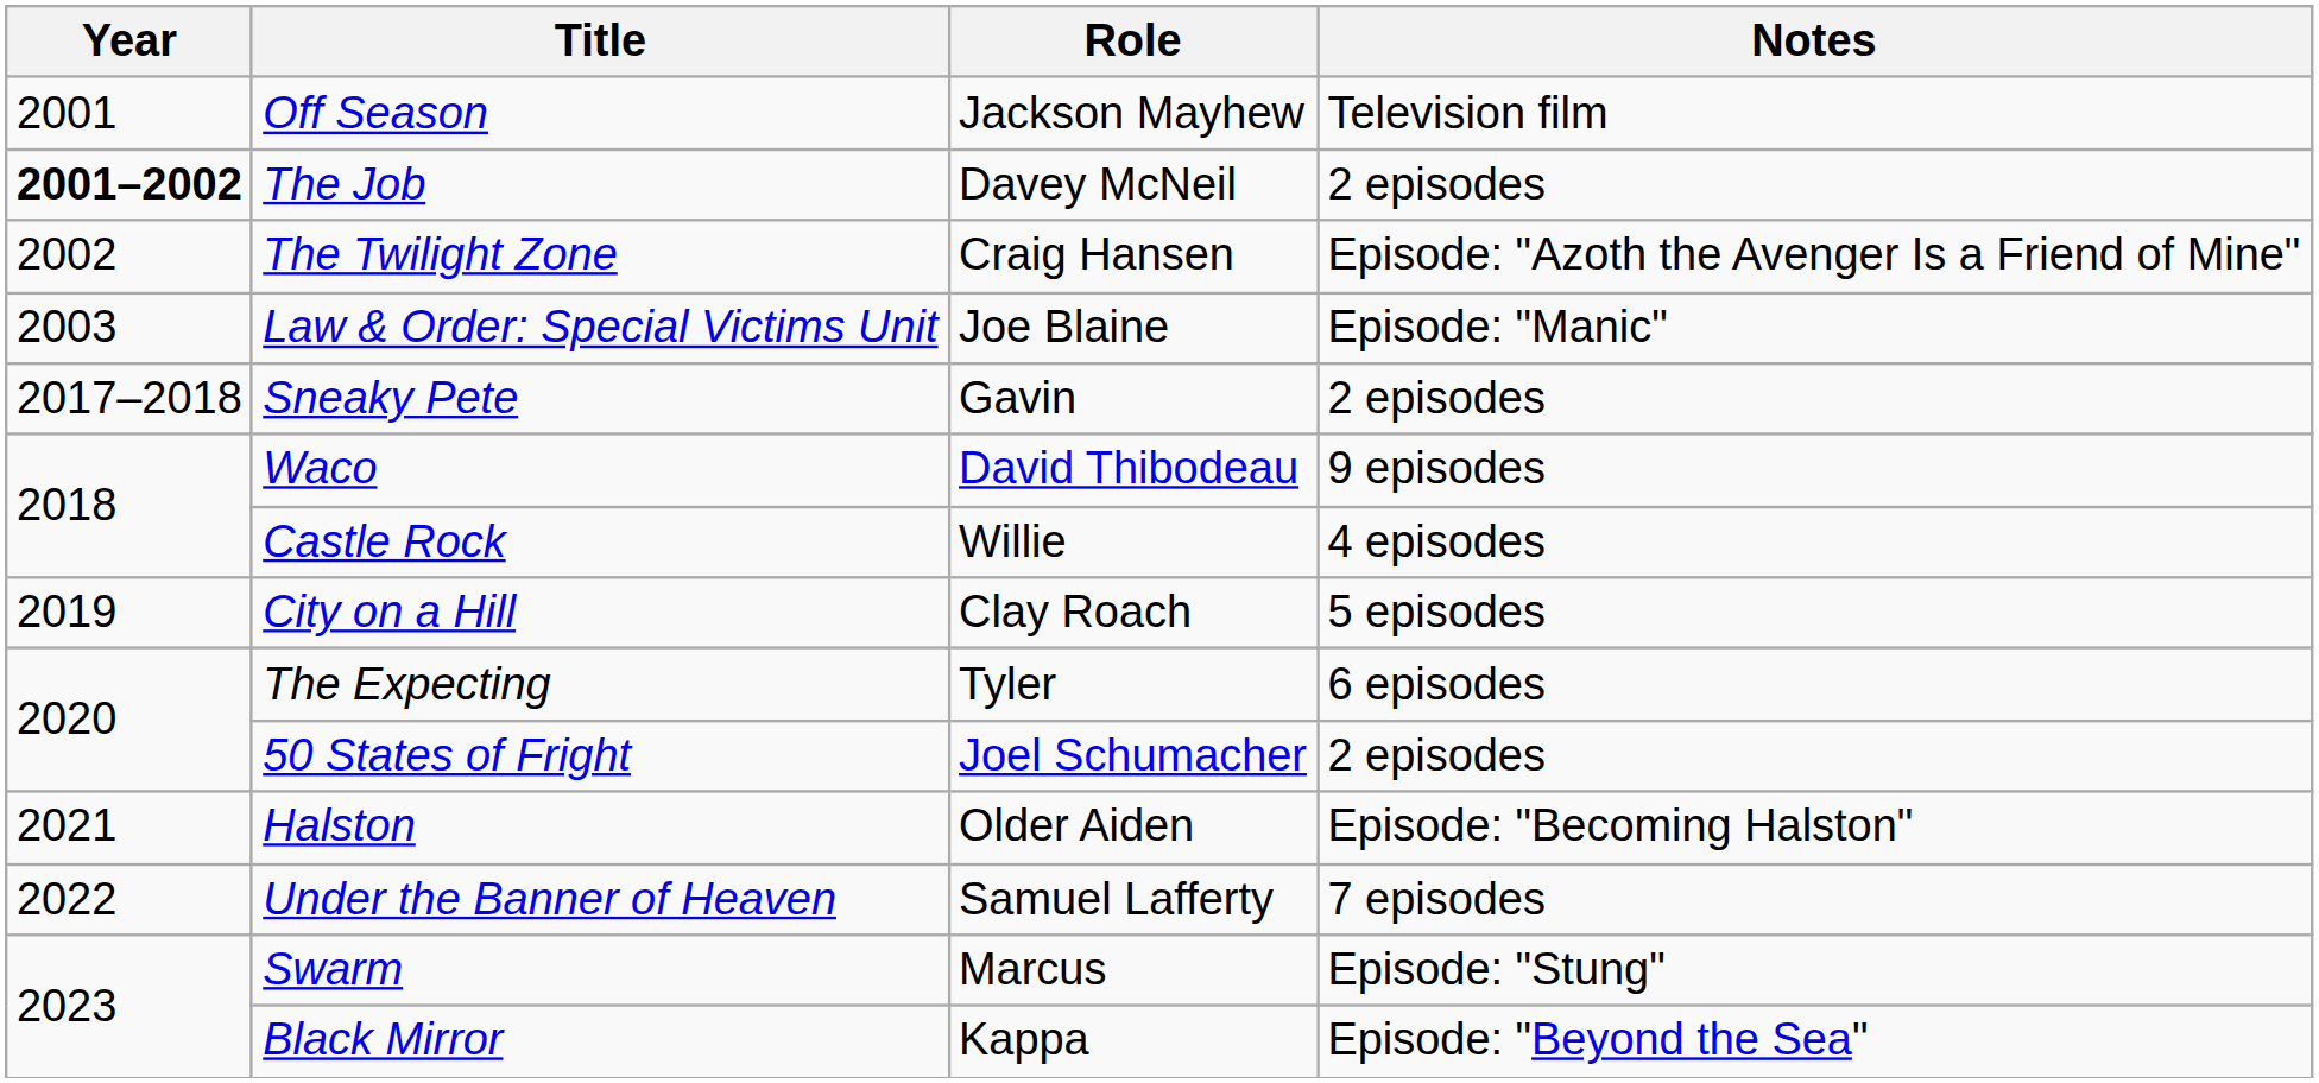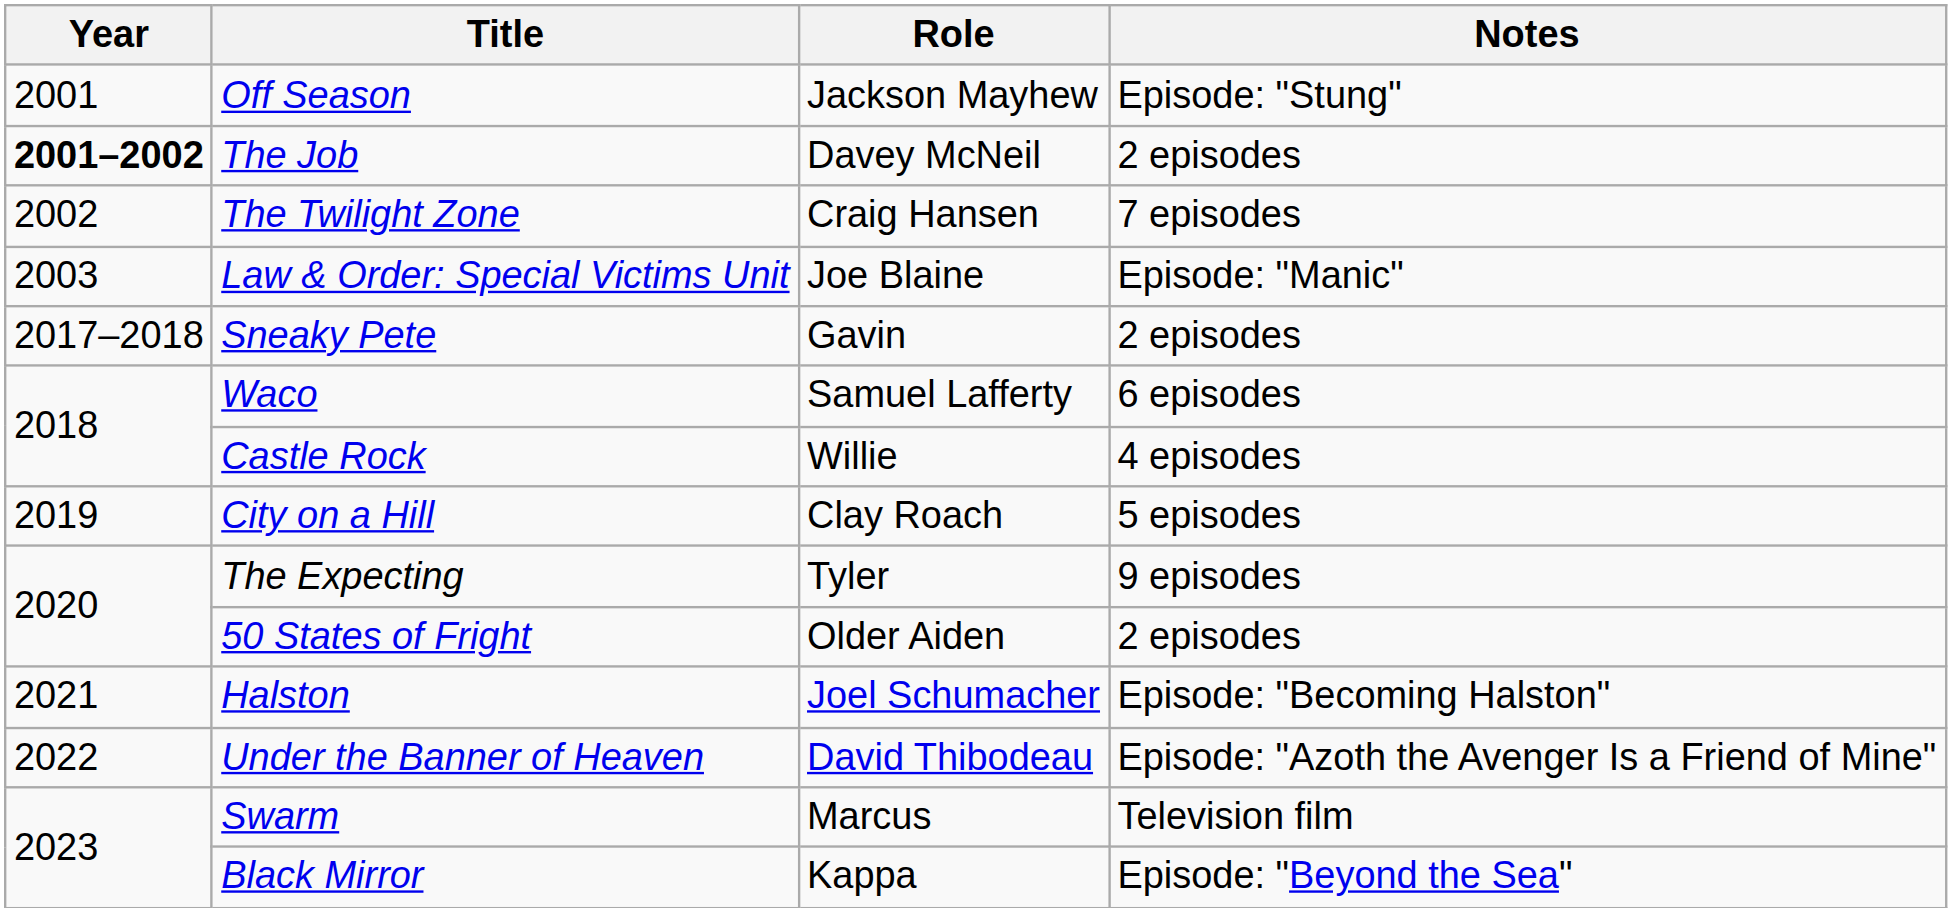 <table class="wikitable sortable">
 <tr>
 <th>Year</th>
 <th>Title</th>
 <th>Role</th>
 <th class=unsortable>Notes</th>
 </tr>
 <tr>
 <td>2001</td>
 <td><em><a href='#'>Off Season</a></em></td>
 <td>Jackson Mayhew</td>
-<td>Television film</td>
+<td>Episode: "Stung"</td>
 </tr>
 <tr>
 <td><strong>2001–2002</strong></td>
 <td><em><a href='#'>The Job</a></em></td>
 <td>Davey McNeil</td>
 <td>2 episodes</td>
 </tr>
 <tr>
 <td>2002</td>
 <td><em><a href='#'>The Twilight Zone</a></em></td>
 <td>Craig Hansen</td>
-<td>Episode: "Azoth the Avenger Is a Friend of Mine"</td>
+<td>7 episodes</td>
 </tr>
 <tr>
 <td>2003</td>
 <td><em><a href='#'>Law & Order: Special Victims Unit</a></em></td>
 <td>Joe Blaine</td>
 <td>Episode: "Manic"</td>
 </tr>
 <tr>
 <td>2017–2018</td>
 <td><em><a href='#'>Sneaky Pete</a></em></td>
 <td>Gavin</td>
 <td>2 episodes</td>
 </tr>
 <tr>
 <td rowspan=2>2018</td>
 <td><em><a href='#'>Waco</a></em></td>
-<td><a href='#'>David Thibodeau</a></td>
-<td>9 episodes</td>
+<td>Samuel Lafferty</td>
+<td>6 episodes</td>
 </tr>
 <tr>
 <td><em><a href='#'>Castle Rock</a></em></td>
 <td>Willie</td>
 <td>4 episodes</td>
 </tr>
 <tr>
 <td>2019</td>
 <td><em><a href='#'>City on a Hill</a></em></td>
 <td>Clay Roach</td>
 <td>5 episodes</td>
 </tr>
 <tr>
 <td rowspan=2>2020</td>
 <td><em>The Expecting</em></td>
 <td>Tyler</td>
-<td>6 episodes</td>
+<td>9 episodes</td>
 </tr>
 <tr>
 <td><em><a href='#'>50 States of Fright</a></em></td>
-<td><a href='#'>Joel Schumacher</a></td>
+<td>Older Aiden</td>
 <td>2 episodes</td>
 </tr>
 <tr>
 <td>2021</td>
 <td><em><a href='#'>Halston</a></em></td>
-<td>Older Aiden</td>
+<td><a href='#'>Joel Schumacher</a></td>
 <td>Episode: "Becoming Halston"</td>
 </tr>
 <tr>
 <td>2022</td>
 <td><em><a href='#'>Under the Banner of Heaven</a></em></td>
-<td>Samuel Lafferty</td>
-<td>7 episodes</td>
+<td><a href='#'>David Thibodeau</a></td>
+<td>Episode: "Azoth the Avenger Is a Friend of Mine"</td>
 </tr>
 <tr>
 <td rowspan="2">2023</td>
 <td><em> <a href='#'>Swarm</a></em></td>
 <td>Marcus</td>
-<td>Episode: "Stung"</td>
+<td>Television film</td>
 </tr>
 <tr>
 <td><em><a href='#'>Black Mirror</a></em></td>
 <td>Kappa</td>
 <td>Episode: "<a href='#'>Beyond the Sea</a>"</td>
 </tr>
 </table>
